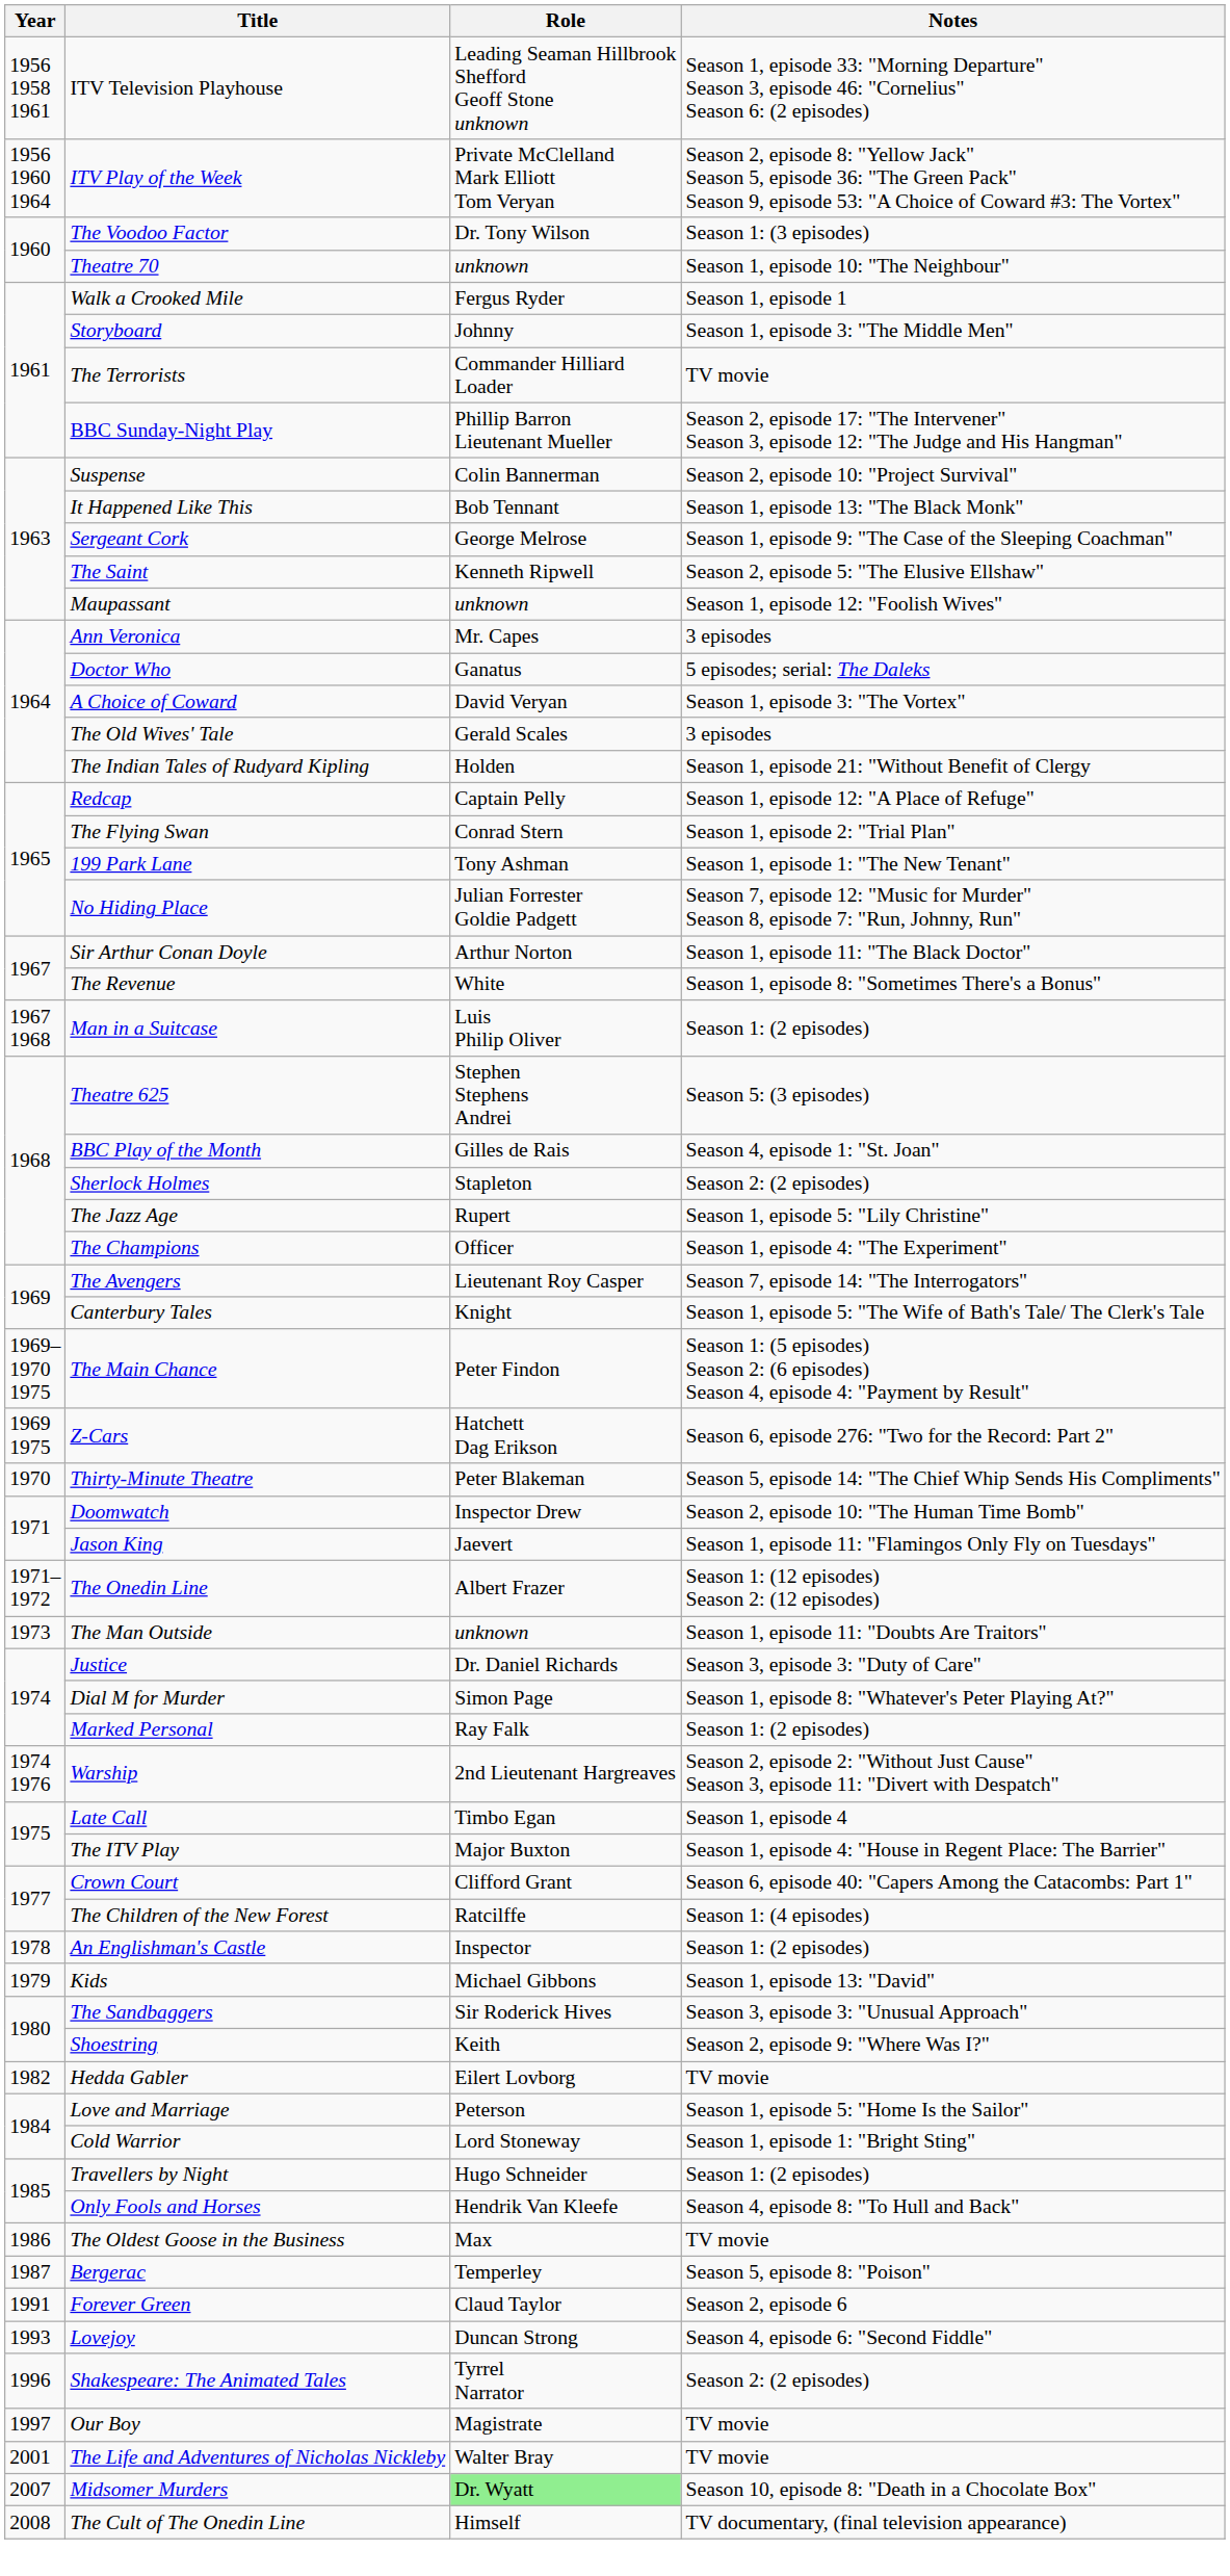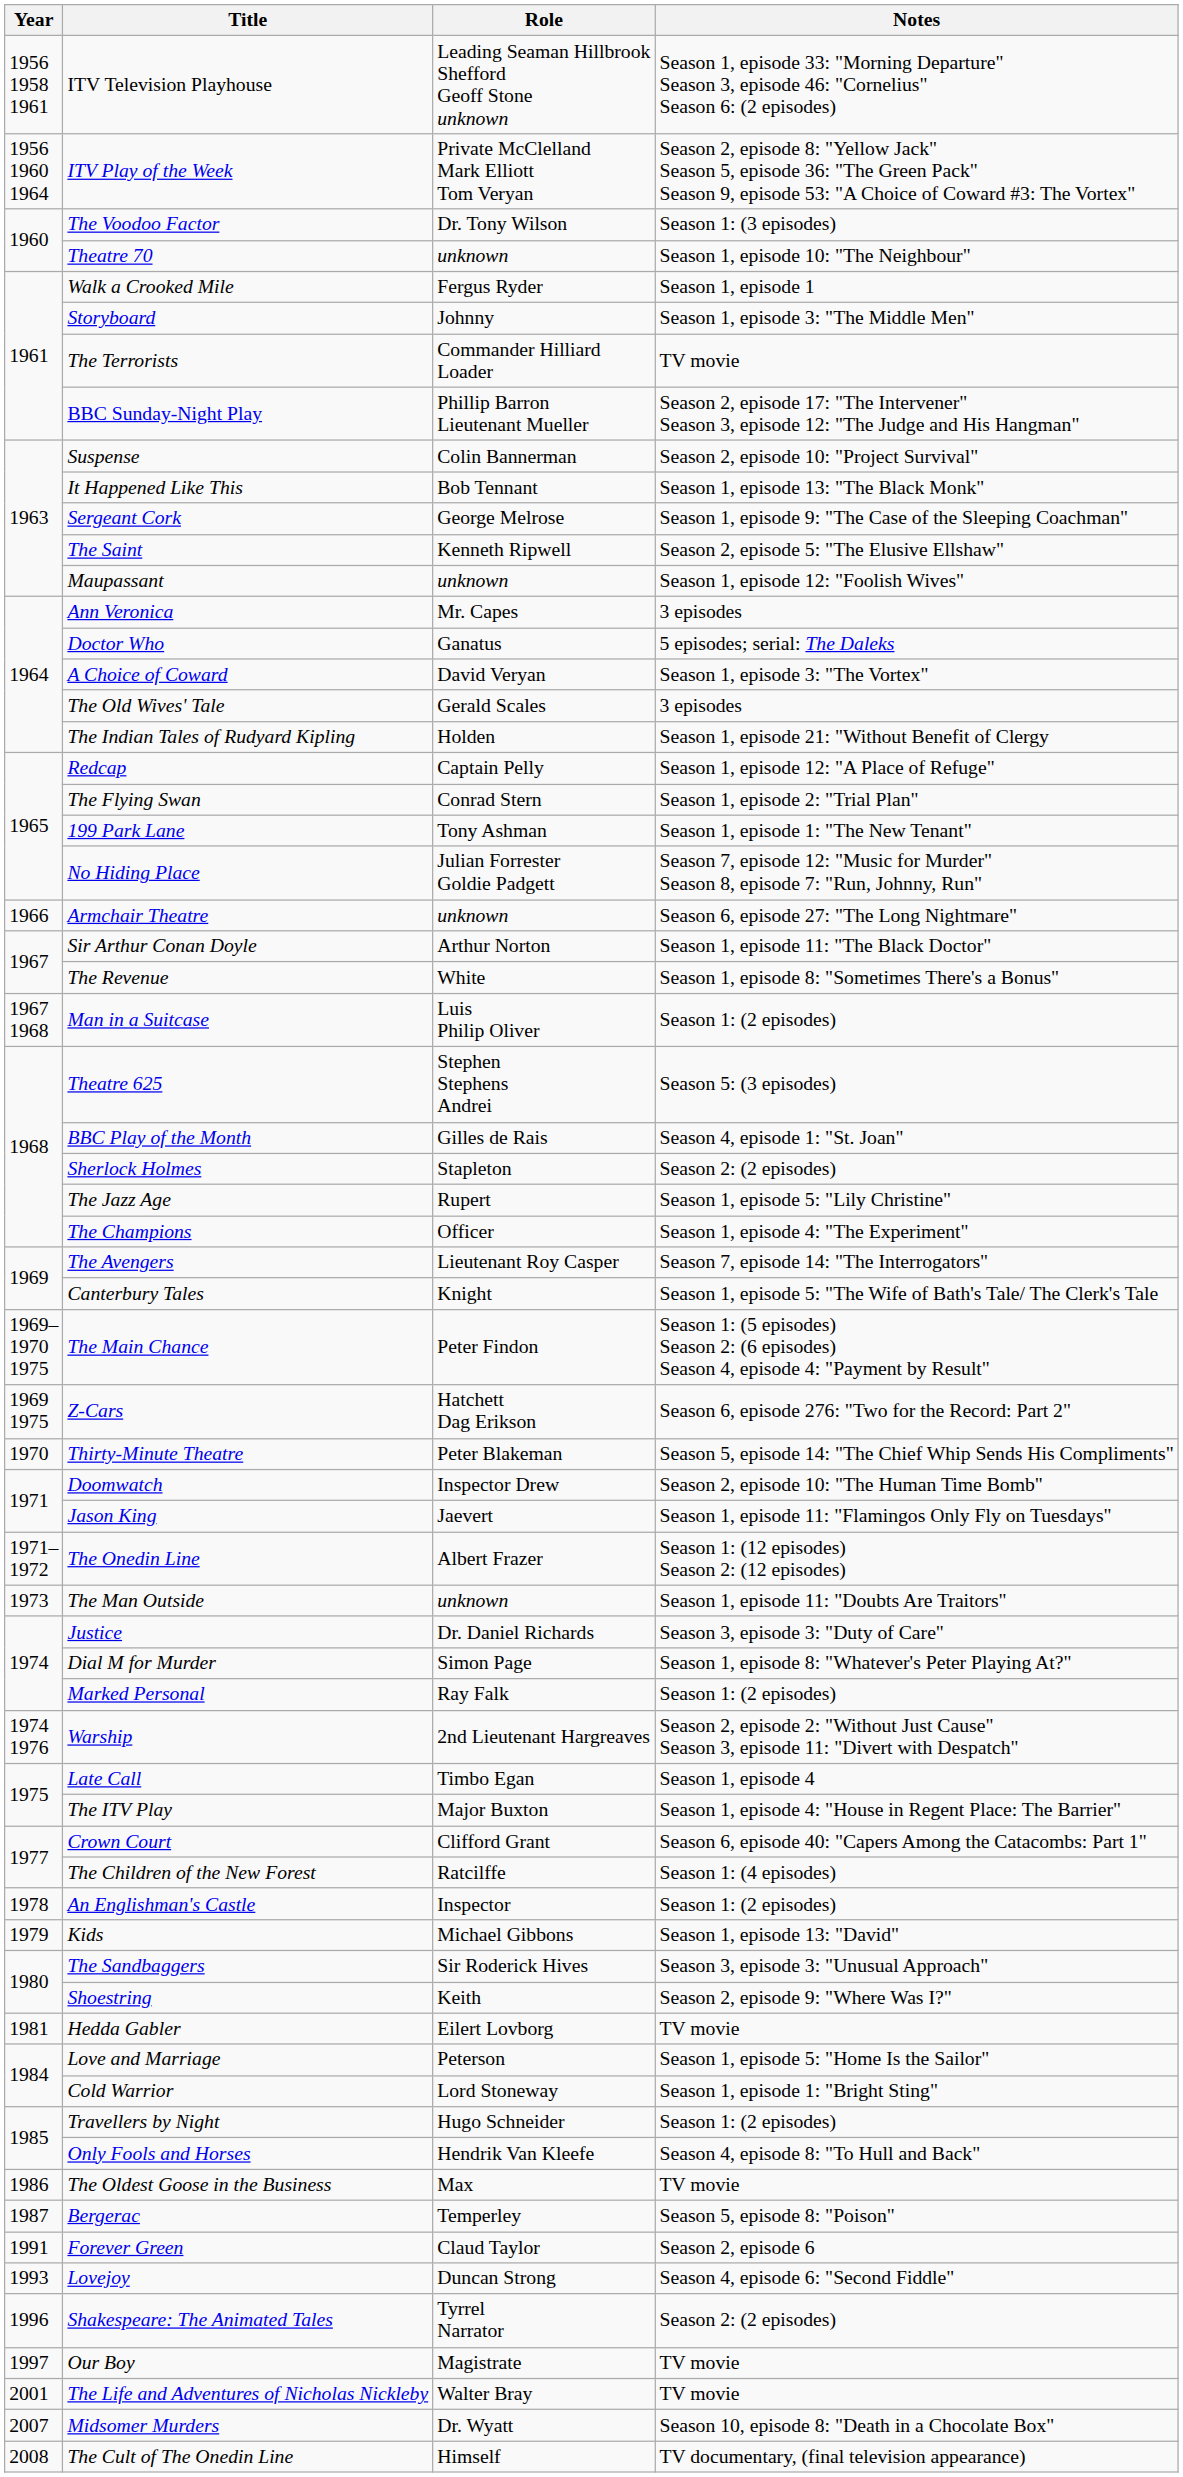 <table class="wikitable sortable jquery-tablesorter">
 <tr>
 <th>Year</th>
 <th>Title</th>
 <th>Role</th>
 <th>Notes</th>
 </tr>
 <tr>
 <td>1956<br>1958<br>1961</td>
 <td>ITV Television Playhouse</td>
 <td>Leading Seaman Hillbrook<br>Shefford<br>Geoff Stone<br><em>unknown</em></td>
 <td>Season 1, episode 33: "Morning Departure"<br>Season 3, episode 46: "Cornelius"<br>Season 6: (2 episodes)</td>
 </tr>
 <tr>
 <td>1956<br>1960<br>1964</td>
 <td><em><a href='#'>ITV Play of the Week</a></em></td>
 <td>Private McClelland<br>Mark Elliott<br>Tom Veryan</td>
 <td>Season 2, episode 8: "Yellow Jack"<br>Season 5, episode 36: "The Green Pack"<br>Season 9, episode 53: "A Choice of Coward #3: The Vortex"</td>
 </tr>
 <tr>
 <td rowspan="2">1960</td>
 <td><em><a href='#'>The Voodoo Factor</a></em></td>
 <td>Dr. Tony Wilson</td>
 <td>Season 1: (3 episodes)</td>
 </tr>
 <tr>
 <td><em><a href='#'>Theatre 70</a></em></td>
 <td><em>unknown</em></td>
 <td>Season 1, episode 10: "The Neighbour"</td>
 </tr>
 <tr>
 <td rowspan="4">1961</td>
 <td><em>Walk a Crooked Mile</em></td>
 <td>Fergus Ryder</td>
 <td>Season 1, episode 1</td>
 </tr>
 <tr>
 <td><em><a href='#'>Storyboard</a></em></td>
 <td>Johnny</td>
 <td>Season 1, episode 3: "The Middle Men"</td>
 </tr>
 <tr>
 <td><em>The Terrorists</em></td>
 <td>Commander Hilliard<br>Loader</td>
 <td>TV movie</td>
 </tr>
 <tr>
 <td><a href='#'>BBC Sunday-Night Play</a></td>
 <td>Phillip Barron<br>Lieutenant Mueller</td>
 <td>Season 2, episode 17: "The Intervener"<br>Season 3, episode 12: "The Judge and His Hangman"</td>
 </tr>
 <tr>
 <td rowspan="5">1963</td>
 <td><em>Suspense</em></td>
 <td>Colin Bannerman</td>
 <td>Season 2, episode 10: "Project Survival"</td>
 </tr>
 <tr>
 <td><em>It Happened Like This</em></td>
 <td>Bob Tennant</td>
 <td>Season 1, episode 13: "The Black Monk"</td>
 </tr>
 <tr>
 <td><em><a href='#'>Sergeant Cork</a></em></td>
 <td>George Melrose</td>
 <td>Season 1, episode 9: "The Case of the Sleeping Coachman"</td>
 </tr>
 <tr>
 <td><em><a href='#'>The Saint</a></em></td>
 <td>Kenneth Ripwell</td>
 <td>Season 2, episode 5: "The Elusive Ellshaw"</td>
 </tr>
 <tr>
 <td><em>Maupassant</em></td>
 <td><em>unknown</em></td>
 <td>Season 1, episode 12: "Foolish Wives"</td>
 </tr>
 <tr>
 <td rowspan="5">1964</td>
 <td><em><a href='#'>Ann Veronica</a></em></td>
 <td>Mr. Capes</td>
 <td>3 episodes</td>
 </tr>
 <tr>
 <td><em><a href='#'>Doctor Who</a></em></td>
 <td>Ganatus</td>
 <td>5 episodes; serial: <em><a href='#'>The Daleks</a></em></td>
 </tr>
 <tr>
 <td><em><a href='#'>A Choice of Coward</a></em></td>
 <td>David Veryan</td>
 <td>Season 1, episode 3: "The Vortex"</td>
 </tr>
 <tr>
 <td><em>The Old Wives' Tale</em></td>
 <td>Gerald Scales</td>
 <td>3 episodes</td>
 </tr>
 <tr>
 <td><em>The Indian Tales of Rudyard Kipling</em></td>
 <td>Holden</td>
 <td>Season 1, episode 21: "Without Benefit of Clergy</td>
 </tr>
 <tr>
 <td rowspan="4">1965</td>
 <td><em><a href='#'>Redcap</a></em></td>
 <td>Captain Pelly</td>
 <td>Season 1, episode 12: "A Place of Refuge"</td>
 </tr>
 <tr>
 <td><em>The Flying Swan</em></td>
 <td>Conrad Stern</td>
 <td>Season 1, episode 2: "Trial Plan"</td>
 </tr>
 <tr>
 <td><em><a href='#'>199 Park Lane</a></em></td>
 <td>Tony Ashman</td>
 <td>Season 1, episode 1: "The New Tenant"</td>
 </tr>
 <tr>
 <td><em><a href='#'>No Hiding Place</a></em></td>
 <td>Julian Forrester<br>Goldie Padgett</td>
 <td>Season 7, episode 12: "Music for Murder"<br>Season 8, episode 7: "Run, Johnny, Run"</td>
+</tr>
+<tr>
+<td>1966</td>
+<td><em><a href='#'>Armchair Theatre</a></em></td>
+<td><em>unknown</em></td>
+<td>Season 6, episode 27: "The Long Nightmare"</td>
 </tr>
 <tr>
 <td rowspan="2">1967</td>
 <td><em>Sir Arthur Conan Doyle</em></td>
 <td>Arthur Norton</td>
 <td>Season 1, episode 11: "The Black Doctor"</td>
 </tr>
 <tr>
 <td><em>The Revenue</em></td>
 <td>White</td>
 <td>Season 1, episode 8: "Sometimes There's a Bonus"</td>
 </tr>
 <tr>
 <td>1967<br>1968</td>
 <td><em><a href='#'>Man in a Suitcase</a></em></td>
 <td>Luis<br>Philip Oliver</td>
 <td>Season 1: (2 episodes)</td>
 </tr>
 <tr>
 <td rowspan="5">1968</td>
 <td><em><a href='#'>Theatre 625</a></em></td>
 <td>Stephen<br>Stephens<br>Andrei</td>
 <td>Season 5: (3 episodes)</td>
 </tr>
 <tr>
 <td><em><a href='#'>BBC Play of the Month</a></em></td>
 <td>Gilles de Rais</td>
 <td>Season 4, episode 1: "St. Joan"</td>
 </tr>
 <tr>
 <td><em><a href='#'>Sherlock Holmes</a></em></td>
 <td>Stapleton</td>
 <td>Season 2: (2 episodes)</td>
 </tr>
 <tr>
 <td><em>The Jazz Age</em></td>
 <td>Rupert</td>
 <td>Season 1, episode 5: "Lily Christine"</td>
 </tr>
 <tr>
 <td><em><a href='#'>The Champions</a></em></td>
 <td>Officer</td>
 <td>Season 1, episode 4: "The Experiment"</td>
 </tr>
 <tr>
 <td rowspan="2">1969</td>
 <td><em><a href='#'>The Avengers</a></em></td>
 <td>Lieutenant Roy Casper</td>
 <td>Season 7, episode 14: "The Interrogators"</td>
 </tr>
 <tr>
 <td><em>Canterbury Tales</em></td>
 <td>Knight</td>
 <td>Season 1, episode 5: "The Wife of Bath's Tale/ The Clerk's Tale</td>
 </tr>
 <tr>
 <td>1969–<br>1970<br>1975</td>
 <td><em><a href='#'>The Main Chance</a></em></td>
 <td>Peter Findon</td>
 <td>Season 1: (5 episodes)<br>Season 2: (6 episodes)<br>Season 4, episode 4: "Payment by Result"</td>
 </tr>
 <tr>
 <td>1969<br>1975</td>
 <td><em><a href='#'>Z-Cars</a></em></td>
 <td>Hatchett<br>Dag Erikson</td>
 <td>Season 6, episode 276: "Two for the Record: Part 2"</td>
 </tr>
 <tr>
 <td>1970</td>
 <td><em><a href='#'>Thirty-Minute Theatre</a></em></td>
 <td>Peter Blakeman</td>
 <td>Season 5, episode 14: "The Chief Whip Sends His Compliments"</td>
 </tr>
 <tr>
 <td rowspan="2">1971</td>
 <td><em><a href='#'>Doomwatch</a></em></td>
 <td>Inspector Drew</td>
 <td>Season 2, episode 10: "The Human Time Bomb"</td>
 </tr>
 <tr>
 <td><em><a href='#'>Jason King</a></em></td>
 <td>Jaevert</td>
 <td>Season 1, episode 11: "Flamingos Only Fly on Tuesdays"</td>
 </tr>
 <tr>
 <td>1971–<br>1972</td>
 <td><em><a href='#'>The Onedin Line</a></em></td>
 <td>Albert Frazer</td>
 <td>Season 1: (12 episodes)<br>Season 2: (12 episodes)</td>
 </tr>
 <tr>
 <td>1973</td>
 <td><em>The Man Outside</em></td>
 <td><em>unknown</em></td>
 <td>Season 1, episode 11: "Doubts Are Traitors"</td>
 </tr>
 <tr>
 <td rowspan="3">1974</td>
 <td><em><a href='#'>Justice</a></em></td>
 <td>Dr. Daniel Richards</td>
 <td>Season 3, episode 3: "Duty of Care"</td>
 </tr>
 <tr>
 <td><em>Dial M for Murder</em></td>
 <td>Simon Page</td>
 <td>Season 1, episode 8: "Whatever's Peter Playing At?"</td>
 </tr>
 <tr>
 <td><em><a href='#'>Marked Personal</a></em></td>
 <td>Ray Falk</td>
 <td>Season 1: (2 episodes)</td>
 </tr>
 <tr>
 <td>1974<br>1976</td>
 <td><em><a href='#'>Warship</a></em></td>
 <td>2nd Lieutenant Hargreaves</td>
 <td>Season 2, episode 2: "Without Just Cause"<br>Season 3, episode 11: "Divert with Despatch"</td>
 </tr>
 <tr>
 <td rowspan="2">1975</td>
 <td><em><a href='#'>Late Call</a></em></td>
 <td>Timbo Egan</td>
 <td>Season 1, episode 4</td>
 </tr>
 <tr>
 <td><em>The ITV Play</em></td>
 <td>Major Buxton</td>
 <td>Season 1, episode 4: "House in Regent Place: The Barrier"</td>
 </tr>
 <tr>
 <td rowspan="2">1977</td>
 <td><em><a href='#'>Crown Court</a></em></td>
 <td>Clifford Grant</td>
 <td>Season 6, episode 40: "Capers Among the Catacombs: Part 1"</td>
 </tr>
 <tr>
 <td><em>The Children of the New Forest</em></td>
 <td>Ratcilffe</td>
 <td>Season 1: (4 episodes)</td>
 </tr>
 <tr>
 <td>1978</td>
 <td><em><a href='#'>An Englishman's Castle</a></em></td>
 <td>Inspector</td>
 <td>Season 1: (2 episodes)</td>
 </tr>
 <tr>
 <td>1979</td>
 <td><em>Kids</em></td>
 <td>Michael Gibbons</td>
 <td>Season 1, episode 13: "David"</td>
 </tr>
 <tr>
 <td rowspan="2">1980</td>
 <td><em><a href='#'>The Sandbaggers</a></em></td>
 <td>Sir Roderick Hives</td>
 <td>Season 3, episode 3: "Unusual Approach"</td>
 </tr>
 <tr>
 <td><em><a href='#'>Shoestring</a></em></td>
 <td>Keith</td>
 <td>Season 2, episode 9: "Where Was I?"</td>
 </tr>
 <tr>
-<td>1982</td>
+<td>1981</td>
 <td><em>Hedda Gabler</em></td>
 <td>Eilert Lovborg</td>
 <td>TV movie</td>
 </tr>
 <tr>
 <td rowspan="2">1984</td>
 <td><em>Love and Marriage</em></td>
 <td>Peterson</td>
 <td>Season 1, episode 5: "Home Is the Sailor"</td>
 </tr>
 <tr>
 <td><em>Cold Warrior</em></td>
 <td>Lord Stoneway</td>
 <td>Season 1, episode 1: "Bright Sting"</td>
 </tr>
 <tr>
 <td rowspan="2">1985</td>
 <td><em>Travellers by Night</em></td>
 <td>Hugo Schneider</td>
 <td>Season 1: (2 episodes)</td>
 </tr>
 <tr>
 <td><em><a href='#'>Only Fools and Horses</a></em></td>
 <td>Hendrik Van Kleefe</td>
 <td>Season 4, episode 8: "To Hull and Back"</td>
 </tr>
 <tr>
 <td>1986</td>
 <td><em>The Oldest Goose in the Business</em></td>
 <td>Max</td>
 <td>TV movie</td>
 </tr>
 <tr>
 <td>1987</td>
 <td><em><a href='#'>Bergerac</a></em></td>
 <td>Temperley</td>
 <td>Season 5, episode 8: "Poison"</td>
 </tr>
 <tr>
 <td>1991</td>
 <td><em><a href='#'>Forever Green</a></em></td>
 <td>Claud Taylor</td>
 <td>Season 2, episode 6</td>
 </tr>
 <tr>
 <td>1993</td>
 <td><em><a href='#'>Lovejoy</a></em></td>
 <td>Duncan Strong</td>
 <td>Season 4, episode 6: "Second Fiddle"</td>
 </tr>
 <tr>
 <td>1996</td>
 <td><em><a href='#'>Shakespeare: The Animated Tales</a></em></td>
 <td>Tyrrel<br>Narrator</td>
 <td>Season 2: (2 episodes)</td>
 </tr>
 <tr>
 <td>1997</td>
 <td><em>Our Boy</em></td>
 <td>Magistrate</td>
 <td>TV movie</td>
 </tr>
 <tr>
 <td>2001</td>
 <td><em><a href='#'>The Life and Adventures of Nicholas Nickleby</a></em></td>
 <td>Walter Bray</td>
 <td>TV movie</td>
 </tr>
 <tr>
 <td>2007</td>
 <td><em><a href='#'>Midsomer Murders</a></em></td>
-<td style="background: lightgreen;">Dr. Wyatt</td>
+<td>Dr. Wyatt</td>
 <td>Season 10, episode 8: "Death in a Chocolate Box"</td>
 </tr>
 <tr>
 <td>2008</td>
 <td><em>The Cult of The Onedin Line</em></td>
 <td>Himself</td>
 <td>TV documentary, (final television appearance)</td>
 </tr>
 </table>
